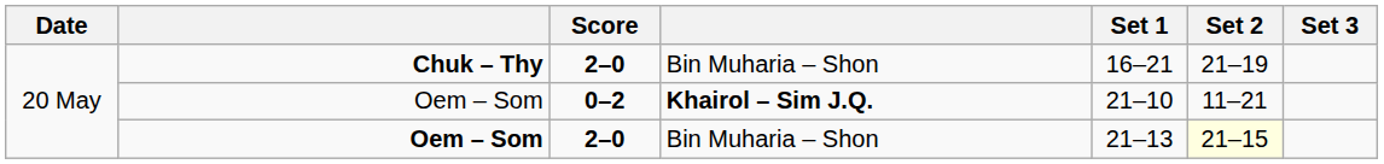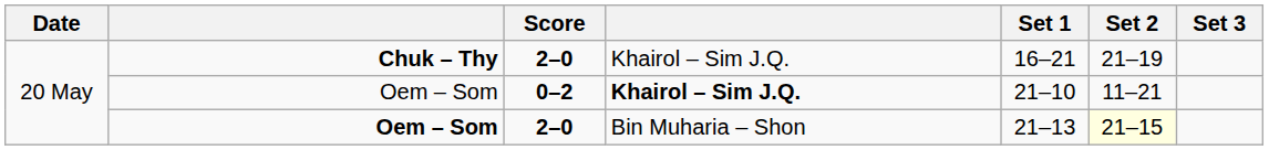 <table class="wikitable" style="text-align: center; font-size:90% ">
 <tr>
 <th width="60">Date</th>
 <th align="right" width="250"></th>
 <th width="60">Score</th>
 <th align="left" width="250"></th>
 <th width="50">Set 1</th>
 <th width="50">Set 2</th>
 <th width="50">Set 3</th>
 </tr>
 <tr>
 <td rowspan=3>20 May</td>
 <td align=right><strong>Chuk – Thy </strong></td>
 <td align=center><strong>2–0</strong></td>
-<td align=left> Bin Muharia – Shon</td>
+<td align=left> Khairol – Sim J.Q.</td>
 <td>16–21</td>
 <td>21–19</td>
 <td></td>
 </tr>
 <tr>
 <td align=right>Oem – Som </td>
 <td align=center><strong>0–2</strong></td>
 <td align=left><strong> Khairol – Sim J.Q.</strong></td>
 <td>21–10</td>
 <td>11–21</td>
 <td></td>
 </tr>
 <tr>
 <td align=right><strong>Oem – Som </strong></td>
 <td align=center><strong>2–0</strong></td>
 <td align=left> Bin Muharia – Shon</td>
 <td>21–13</td>
 <td style="background: lightyellow;">21–15</td>
 <td></td>
 </tr>
 </table>
